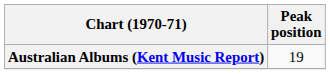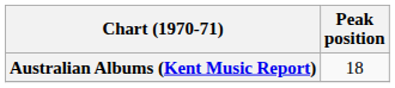 <table class="wikitable sortable plainrowheaders">
 <tr>
 <th>Chart (1970-71)</th>
 <th>Peak<br>position</th>
 </tr>
 <tr>
 <th scope="row">Australian Albums (<a href='#'>Kent Music Report</a>)</th>
-<td align="center">19</td>
+<td align="center">18</td>
 </tr>
 <tr>
 </tr>
 <tr>
 </tr>
 <tr>
 </tr>
 <tr>
 </tr>
 </table>
